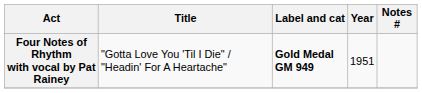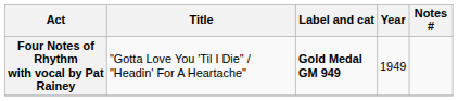 <table class="wikitable plainrowheaders sortable">
 <tr>
 <th scope="col">Act</th>
 <th scope="col">Title</th>
 <th scope="col">Label and cat</th>
 <th scope="col">Year</th>
 <th scope="col" class="unsortable">Notes #</th>
 </tr>
 <tr>
 <th scope="row">Four Notes of Rhythm<br>with vocal by Pat Rainey</th>
 <td>"Gotta Love You 'Til I Die" / "Headin' For A Heartache"</td>
 <td><strong>Gold Medal GM 949</strong></td>
-<td>1951</td>
+<td>1949</td>
 <td></td>
 </tr>
 <tr>
 </tr>
 </table>
